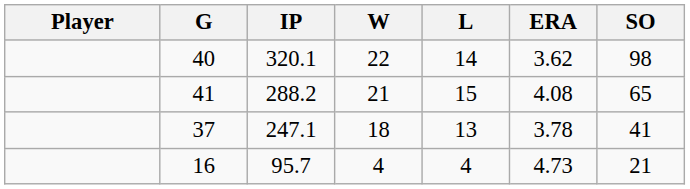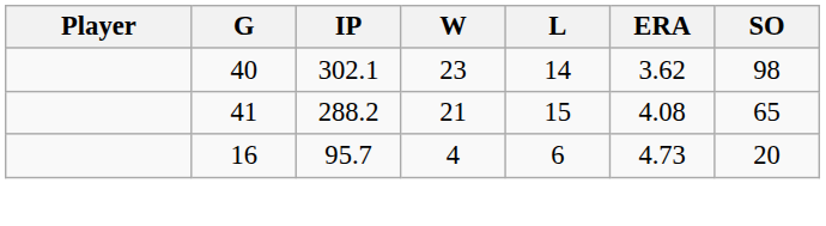 <table class="wikitable sortable">
 <tr>
 <th bgcolor="#DDDDFF" width="16%">Player</th>
 <th bgcolor="#DDDDFF" width="9%">G</th>
 <th bgcolor="#DDDDFF" width="9%">IP</th>
 <th bgcolor="#DDDDFF" width="9%">W</th>
 <th bgcolor="#DDDDFF" width="9%">L</th>
 <th bgcolor="#DDDDFF" width="9%">ERA</th>
 <th bgcolor="#DDDDFF" width="9%">SO</th>
 </tr>
 <tr align="center">
 <td></td>
 <td>40</td>
-<td>320.1</td>
-<td>22</td>
+<td>302.1</td>
+<td>23</td>
 <td>14</td>
 <td>3.62</td>
 <td>98</td>
 </tr>
 <tr align="center">
 <td></td>
 <td>41</td>
 <td>288.2</td>
 <td>21</td>
 <td>15</td>
 <td>4.08</td>
 <td>65</td>
 </tr>
 <tr align="center">
 <td></td>
-<td>37</td>
-<td>247.1</td>
-<td>18</td>
-<td>13</td>
-<td>3.78</td>
-<td>41</td>
-</tr>
-<tr align="center">
-<td></td>
 <td>16</td>
 <td>95.7</td>
 <td>4</td>
-<td>4</td>
+<td>6</td>
 <td>4.73</td>
-<td>21</td>
+<td>20</td>
 </tr>
 </table>
